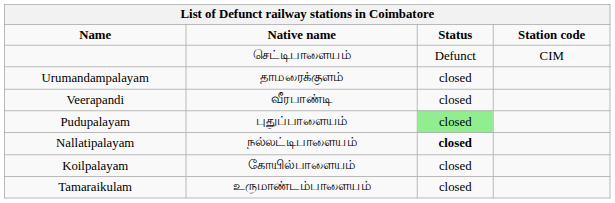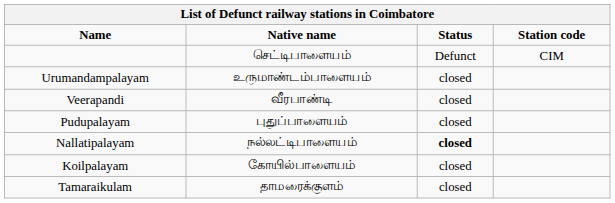 <table class="wikitable"  style="text-align:center; width:60%;">
 <tr>
 <th colspan="13"><span><strong>List of Defunct railway stations in Coimbatore</strong></span></th>
 </tr>
 <tr>
 <td><strong>Name</strong></td>
 <td><strong>Native name</strong></td>
 <td><strong>Status</strong></td>
 <td><strong>Station code</strong></td>
 </tr>
 <tr>
 <td></td>
 <td>செட்டிபாளையம்</td>
 <td>Defunct</td>
 <td>CIM</td>
 </tr>
 <tr>
 <td>Urumandampalayam</td>
-<td>தாமரைக்குளம்</td>
+<td>உருமாண்டம்பாளையம்</td>
 <td>closed</td>
 <td></td>
 </tr>
 <tr>
 <td>Veerapandi</td>
 <td>வீரபாண்டி</td>
 <td>closed</td>
 <td></td>
 </tr>
 <tr>
 <td>Pudupalayam</td>
 <td>புதுப்பாளையம்</td>
-<td style="background: lightgreen;">closed</td>
+<td>closed</td>
 <td></td>
 </tr>
 <tr>
 <td>Nallatipalayam</td>
 <td>நல்லட்டிபாளையம்</td>
 <td><strong>closed</strong></td>
 <td></td>
 </tr>
 <tr>
 <td>Koilpalayam</td>
 <td>கோயில்பாளையம்</td>
 <td>closed</td>
 <td></td>
 </tr>
 <tr>
 <td>Tamaraikulam</td>
-<td>உருமாண்டம்பாளையம்</td>
+<td>தாமரைக்குளம்</td>
 <td>closed</td>
 <td></td>
 </tr>
 </table>
